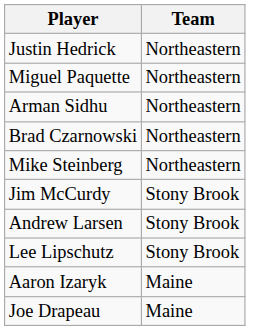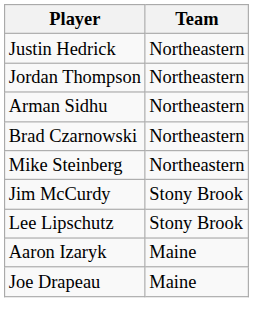 <table class=wikitable>
 <tr>
 <th>Player</th>
 <th>Team</th>
 </tr>
 <tr>
 <td>Justin Hedrick</td>
 <td>Northeastern</td>
 </tr>
 <tr>
-<td>Miguel Paquette</td>
+<td>Jordan Thompson</td>
 <td>Northeastern</td>
 </tr>
 <tr>
 <td>Arman Sidhu</td>
 <td>Northeastern</td>
 </tr>
 <tr>
 <td>Brad Czarnowski</td>
 <td>Northeastern</td>
 </tr>
 <tr>
 <td>Mike Steinberg</td>
 <td>Northeastern</td>
 </tr>
 <tr>
 <td>Jim McCurdy</td>
 <td>Stony Brook</td>
 </tr>
 <tr>
-<td>Andrew Larsen</td>
-<td>Stony Brook</td>
-</tr>
-<tr>
 <td>Lee Lipschutz</td>
 <td>Stony Brook</td>
 </tr>
 <tr>
 <td>Aaron Izaryk</td>
 <td>Maine</td>
 </tr>
 <tr>
 <td>Joe Drapeau</td>
 <td>Maine</td>
 </tr>
 </table>
